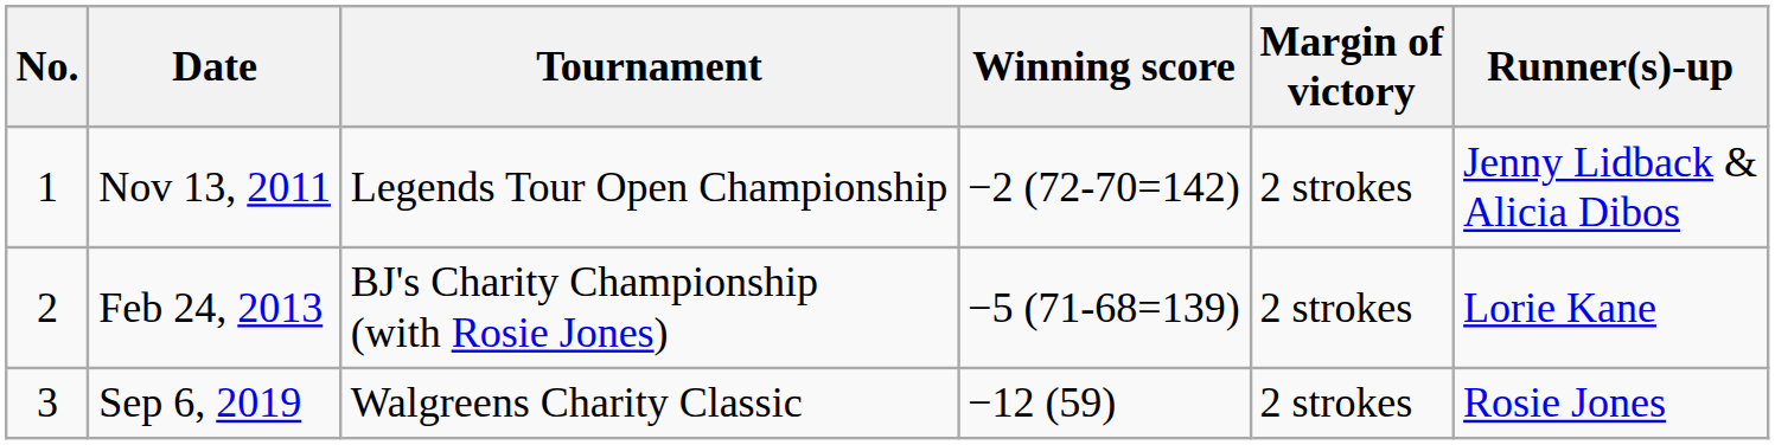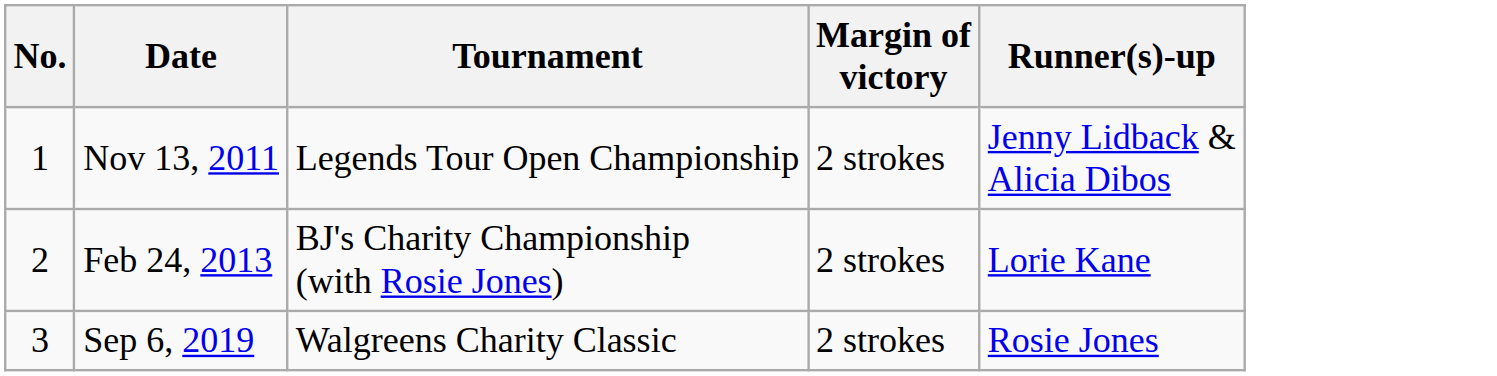 <table class="wikitable" style="font-size:95%;">
 <tr>
 <th>No.</th>
 <th>Date</th>
 <th>Tournament</th>
-<th>Winning score</th>
 <th>Margin of<br>victory</th>
 <th>Runner(s)-up</th>
 </tr>
 <tr>
 <td align=center>1</td>
 <td>Nov 13, <a href='#'>2011</a></td>
 <td>Legends Tour Open Championship</td>
-<td>−2 (72-70=142)</td>
 <td>2 strokes</td>
 <td>  <a href='#'>Jenny Lidback</a> &<br> <a href='#'>Alicia Dibos</a></td>
 </tr>
 <tr>
 <td align=center>2</td>
 <td>Feb 24, <a href='#'>2013</a></td>
 <td>BJ's Charity Championship<br>(with <a href='#'>Rosie Jones</a>)</td>
-<td>−5 (71-68=139)</td>
 <td>2 strokes</td>
 <td> <a href='#'>Lorie Kane</a></td>
 </tr>
 <tr>
 <td align=center>3</td>
 <td>Sep 6, <a href='#'>2019</a></td>
 <td>Walgreens Charity Classic</td>
-<td>−12 (59)</td>
 <td>2 strokes</td>
 <td> <a href='#'>Rosie Jones</a></td>
 </tr>
 </table>
